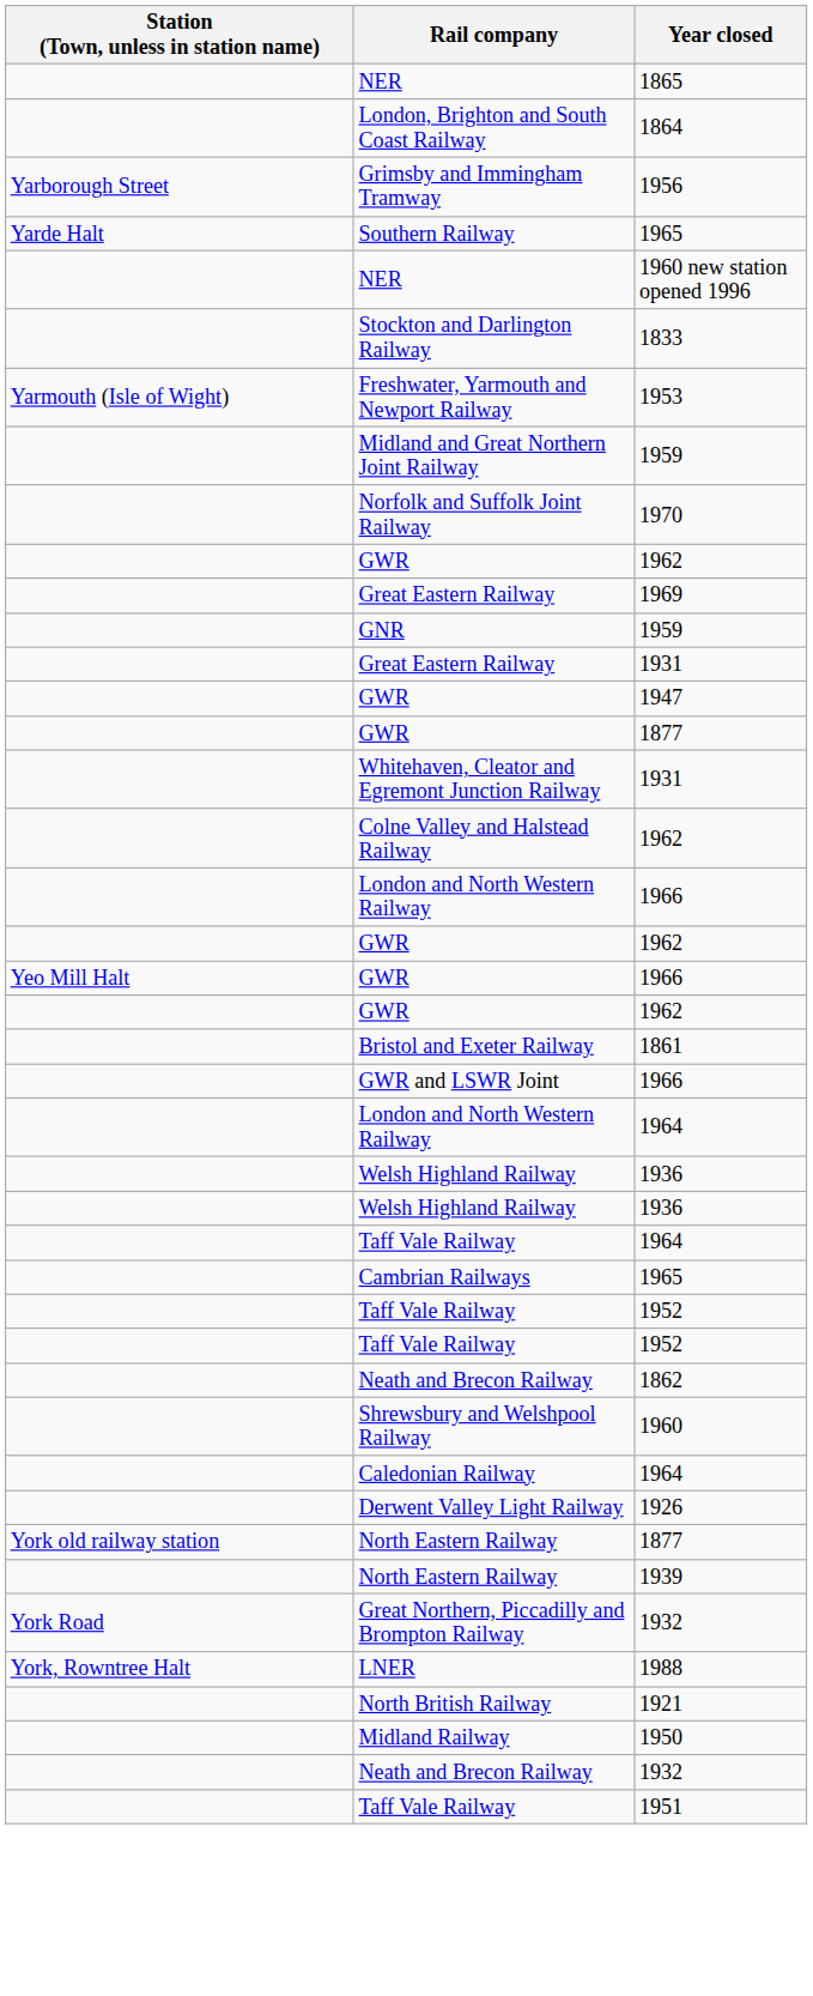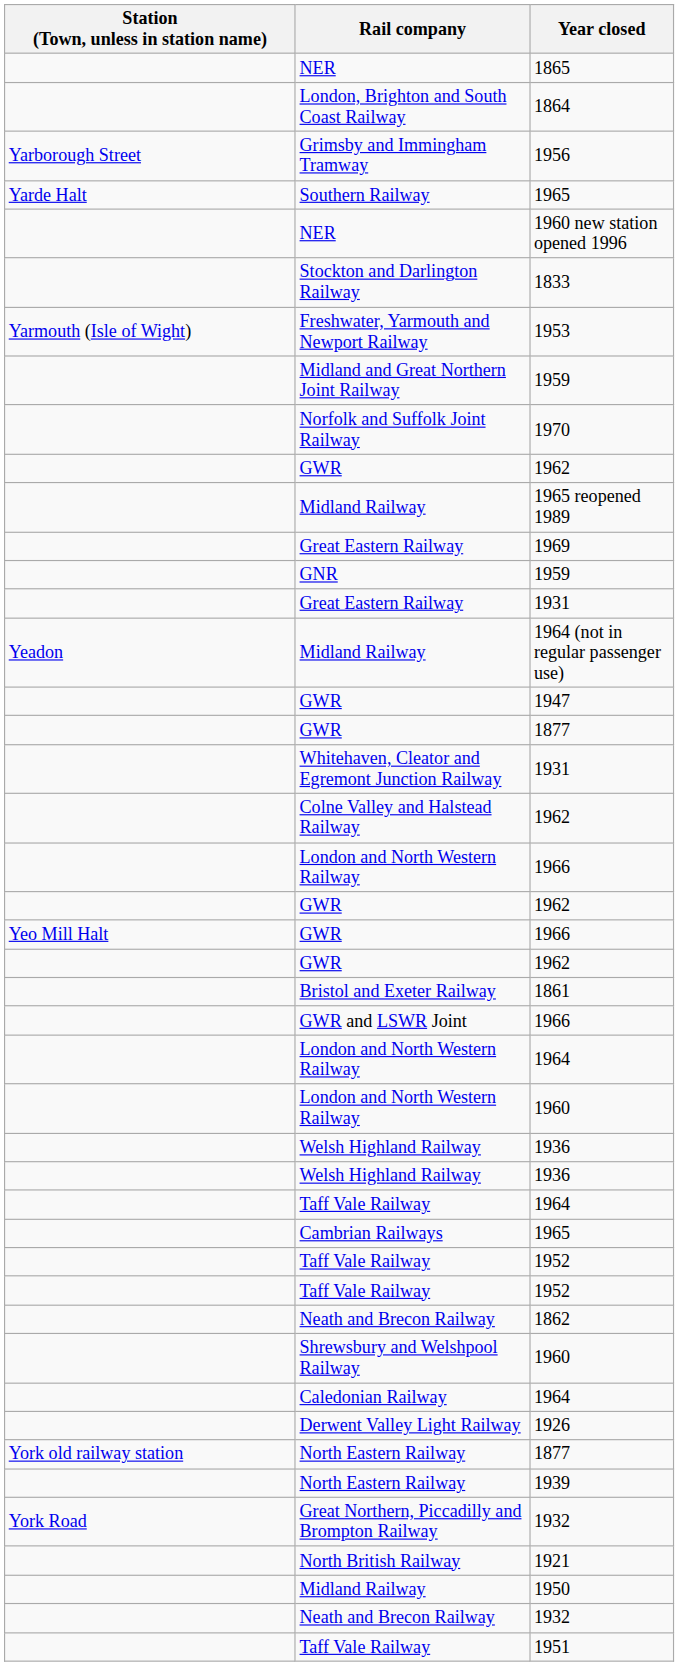 <table class="wikitable sortable">
 <tr>
 <th style="width:250px">Station<br>(Town, unless in station name)</th>
 <th style="width:200px">Rail company</th>
 <th style="width:120px">Year closed</th>
 </tr>
 <tr>
 <td></td>
 <td><a href='#'>NER</a></td>
 <td>1865</td>
 </tr>
 <tr>
 <td></td>
 <td><a href='#'>London, Brighton and South Coast Railway</a></td>
 <td>1864</td>
 </tr>
 <tr>
 <td><a href='#'>Yarborough Street</a></td>
 <td><a href='#'>Grimsby and Immingham Tramway</a></td>
 <td>1956</td>
 </tr>
 <tr>
 <td><a href='#'>Yarde Halt</a></td>
 <td><a href='#'>Southern Railway</a></td>
 <td>1965</td>
 </tr>
 <tr>
 <td></td>
 <td><a href='#'>NER</a></td>
 <td>1960 new station opened 1996</td>
 </tr>
 <tr>
 <td></td>
 <td><a href='#'>Stockton and Darlington Railway</a></td>
 <td>1833</td>
 </tr>
 <tr>
 <td><a href='#'>Yarmouth</a> (<a href='#'>Isle of Wight</a>)</td>
 <td><a href='#'>Freshwater, Yarmouth and Newport Railway</a></td>
 <td>1953</td>
 </tr>
 <tr>
 <td></td>
 <td><a href='#'>Midland and Great Northern Joint Railway</a></td>
 <td>1959</td>
 </tr>
 <tr>
 <td></td>
 <td><a href='#'>Norfolk and Suffolk Joint Railway</a></td>
 <td>1970</td>
 </tr>
 <tr>
 <td></td>
 <td><a href='#'>GWR</a></td>
 <td>1962</td>
 </tr>
 <tr>
 <td></td>
+<td><a href='#'>Midland Railway</a></td>
+<td>1965 reopened 1989</td>
+</tr>
+<tr>
+<td></td>
 <td><a href='#'>Great Eastern Railway</a></td>
 <td>1969</td>
 </tr>
 <tr>
 <td></td>
 <td><a href='#'>GNR</a></td>
 <td>1959</td>
 </tr>
 <tr>
 <td></td>
 <td><a href='#'>Great Eastern Railway</a></td>
 <td>1931</td>
+</tr>
+<tr>
+<td><a href='#'>Yeadon</a></td>
+<td><a href='#'>Midland Railway</a></td>
+<td>1964 (not in regular passenger use)</td>
 </tr>
 <tr>
 <td></td>
 <td><a href='#'>GWR</a></td>
 <td>1947</td>
 </tr>
 <tr>
 <td></td>
 <td><a href='#'>GWR</a></td>
 <td>1877</td>
 </tr>
 <tr>
 <td></td>
 <td><a href='#'>Whitehaven, Cleator and Egremont Junction Railway</a></td>
 <td>1931</td>
 </tr>
 <tr>
 <td></td>
 <td><a href='#'>Colne Valley and Halstead Railway</a></td>
 <td>1962</td>
 </tr>
 <tr>
 <td></td>
 <td><a href='#'>London and North Western Railway</a></td>
 <td>1966</td>
 </tr>
 <tr>
 <td></td>
 <td><a href='#'>GWR</a></td>
 <td>1962</td>
 </tr>
 <tr>
 <td><a href='#'>Yeo Mill Halt</a></td>
 <td><a href='#'>GWR</a></td>
 <td>1966</td>
 </tr>
 <tr>
 <td></td>
 <td><a href='#'>GWR</a></td>
 <td>1962</td>
 </tr>
 <tr>
 <td></td>
 <td><a href='#'>Bristol and Exeter Railway</a></td>
 <td>1861</td>
 </tr>
 <tr>
 <td></td>
 <td><a href='#'>GWR</a> and <a href='#'>LSWR</a> Joint</td>
 <td>1966</td>
 </tr>
 <tr>
 <td></td>
 <td><a href='#'>London and North Western Railway</a></td>
 <td>1964</td>
+</tr>
+<tr>
+<td></td>
+<td><a href='#'>London and North Western Railway</a></td>
+<td>1960</td>
 </tr>
 <tr>
 <td></td>
 <td><a href='#'>Welsh Highland Railway</a></td>
 <td>1936</td>
 </tr>
 <tr>
 <td></td>
 <td><a href='#'>Welsh Highland Railway</a></td>
 <td>1936</td>
 </tr>
 <tr>
 <td></td>
 <td><a href='#'>Taff Vale Railway</a></td>
 <td>1964</td>
 </tr>
 <tr>
 <td></td>
 <td><a href='#'>Cambrian Railways</a></td>
 <td>1965</td>
 </tr>
 <tr>
 <td></td>
 <td><a href='#'>Taff Vale Railway</a></td>
 <td>1952</td>
 </tr>
 <tr>
 <td></td>
 <td><a href='#'>Taff Vale Railway</a></td>
 <td>1952</td>
 </tr>
 <tr>
 <td></td>
 <td><a href='#'>Neath and Brecon Railway</a></td>
 <td>1862</td>
 </tr>
 <tr>
 <td></td>
 <td><a href='#'>Shrewsbury and Welshpool Railway</a></td>
 <td>1960</td>
 </tr>
 <tr>
 <td></td>
 <td><a href='#'>Caledonian Railway</a></td>
 <td>1964</td>
 </tr>
 <tr>
 <td></td>
 <td><a href='#'>Derwent Valley Light Railway</a></td>
 <td>1926</td>
 </tr>
 <tr>
 <td><a href='#'>York old railway station</a></td>
 <td><a href='#'>North Eastern Railway</a></td>
 <td>1877</td>
 </tr>
 <tr>
 <td></td>
 <td><a href='#'>North Eastern Railway</a></td>
 <td>1939</td>
 </tr>
 <tr>
 <td><a href='#'>York Road</a></td>
 <td><a href='#'>Great Northern, Piccadilly and Brompton Railway</a></td>
 <td>1932</td>
 </tr>
 <tr>
-<td><a href='#'>York, Rowntree Halt</a></td>
-<td><a href='#'>LNER</a></td>
-<td>1988</td>
-</tr>
-<tr>
 <td></td>
 <td><a href='#'>North British Railway</a></td>
 <td>1921</td>
 </tr>
 <tr>
 <td></td>
 <td><a href='#'>Midland Railway</a></td>
 <td>1950</td>
 </tr>
 <tr>
 <td></td>
 <td><a href='#'>Neath and Brecon Railway</a></td>
 <td>1932</td>
 </tr>
 <tr>
 <td></td>
 <td><a href='#'>Taff Vale Railway</a></td>
 <td>1951</td>
 </tr>
 </table>
